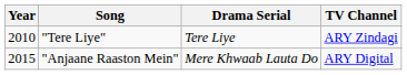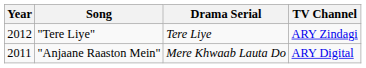 <table class="wikitable">
 <tr>
 <th>Year</th>
 <th>Song</th>
 <th>Drama Serial</th>
 <th>TV Channel</th>
 </tr>
 <tr>
-<td>2010</td>
+<td>2012</td>
 <td>"Tere Liye"</td>
 <td><em>Tere Liye</em></td>
 <td><a href='#'>ARY Zindagi</a></td>
 </tr>
 <tr>
-<td>2015</td>
+<td>2011</td>
 <td>"Anjaane Raaston Mein"</td>
 <td><em>Mere Khwaab Lauta Do</em></td>
 <td><a href='#'>ARY Digital</a></td>
 </tr>
 </table>
